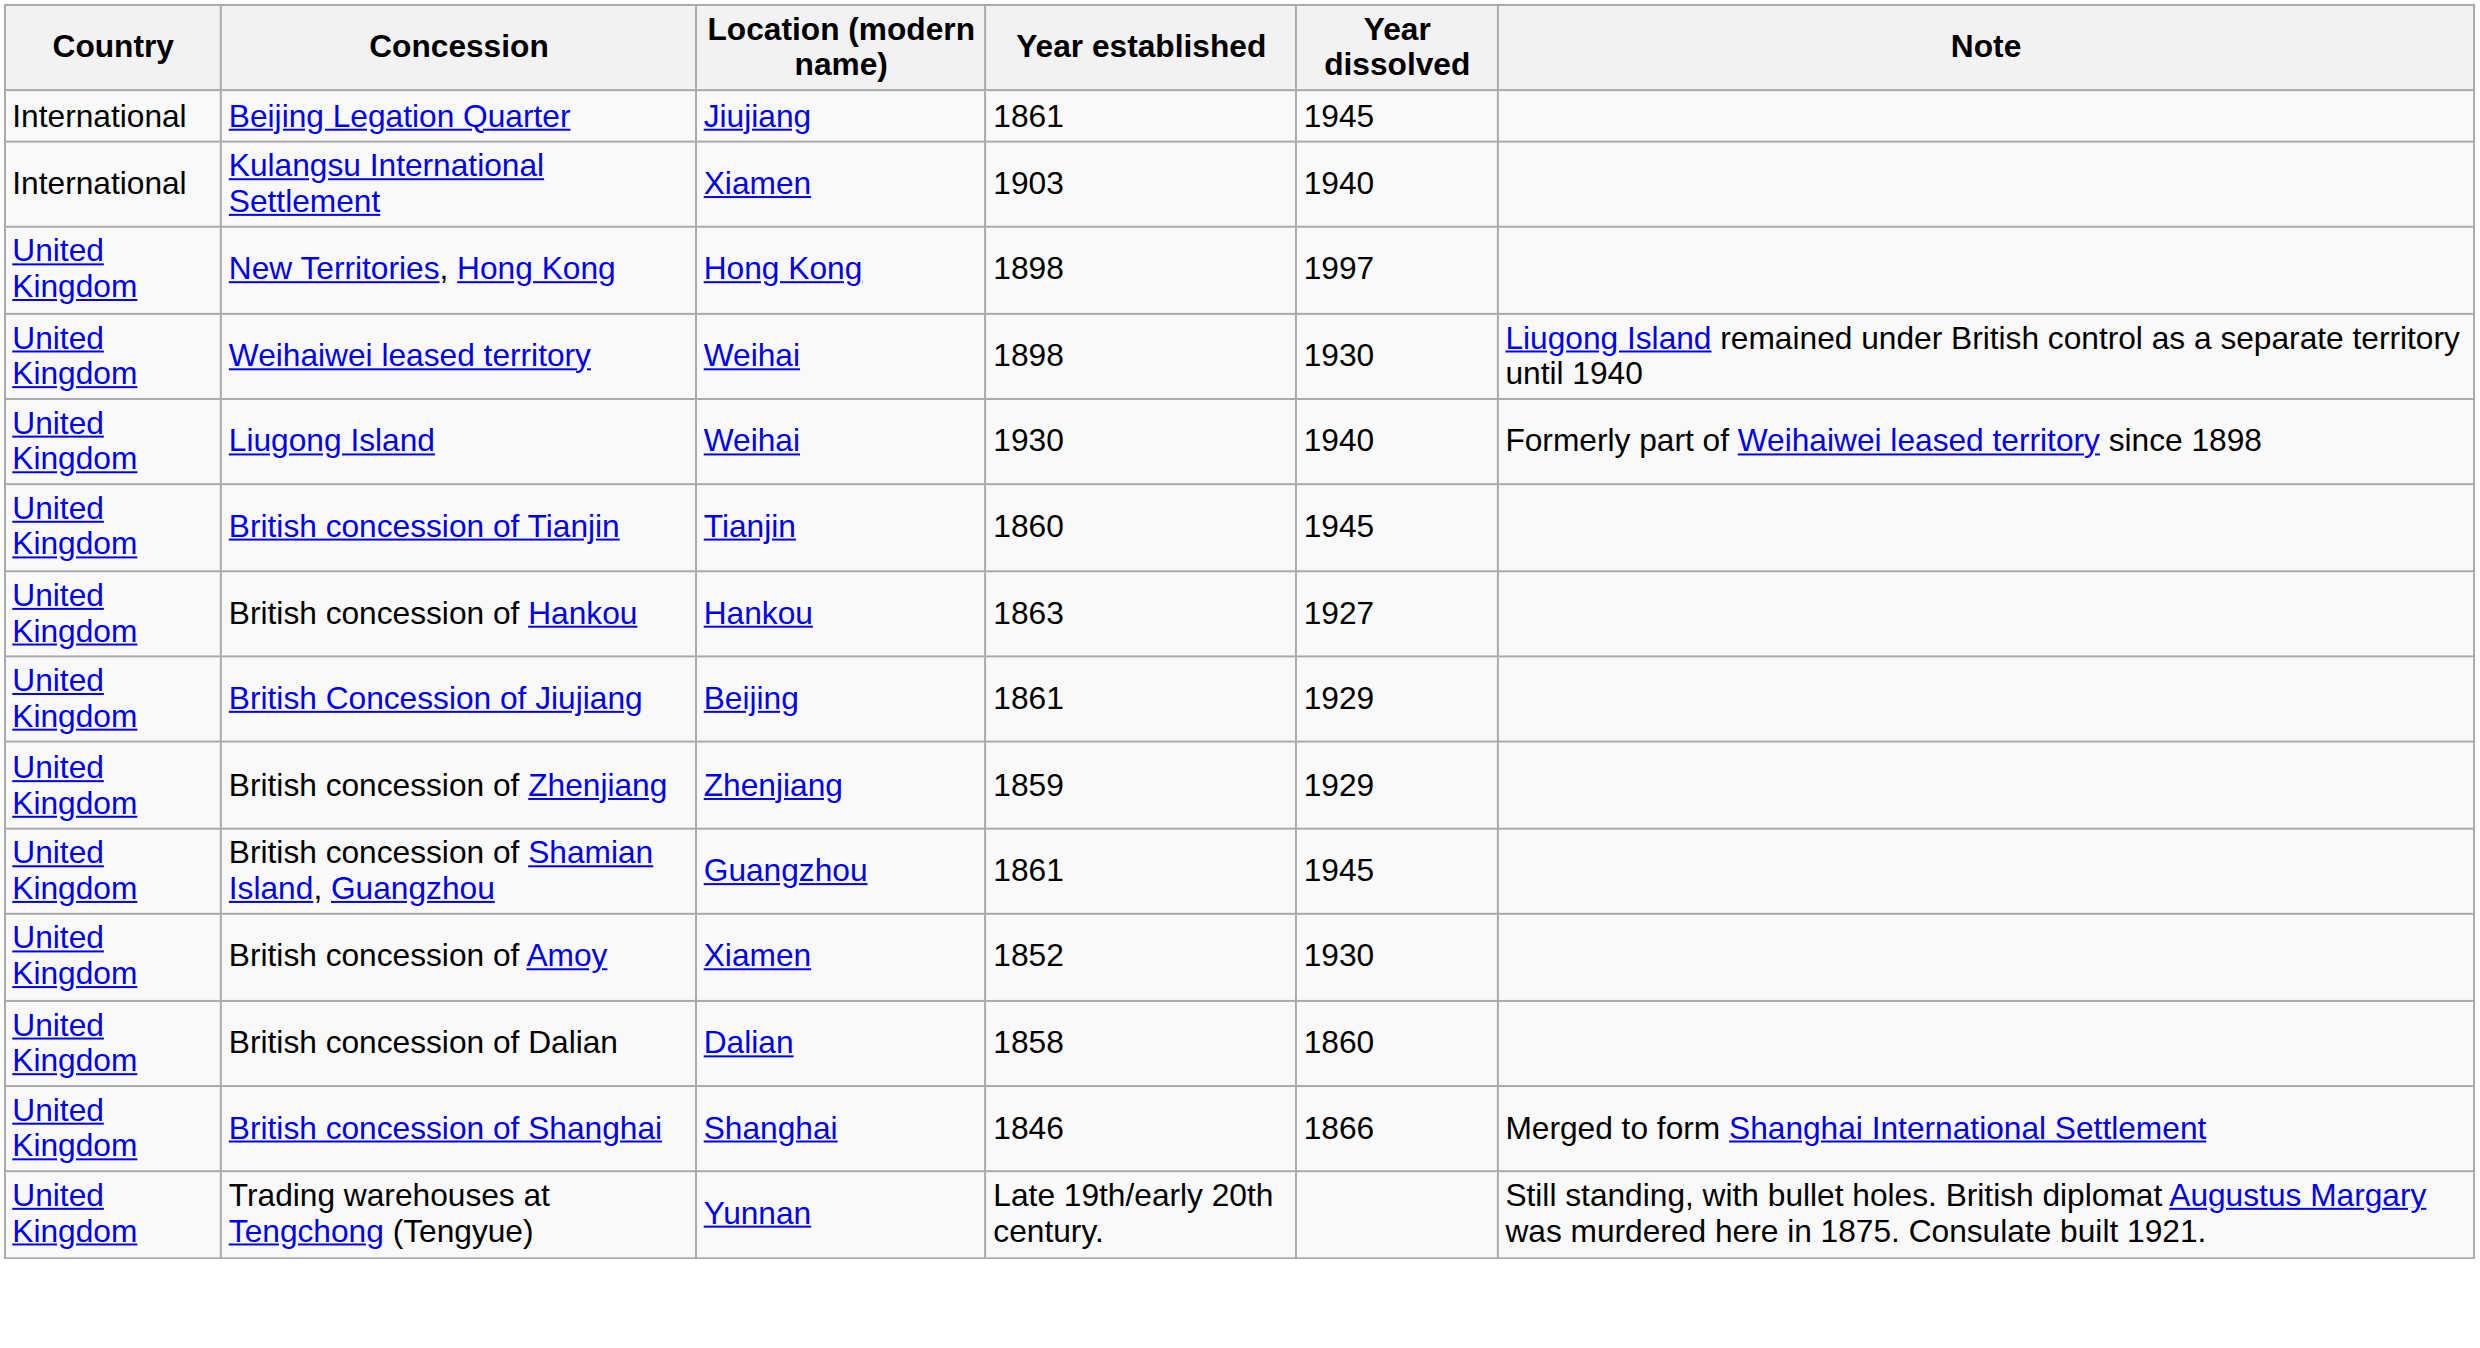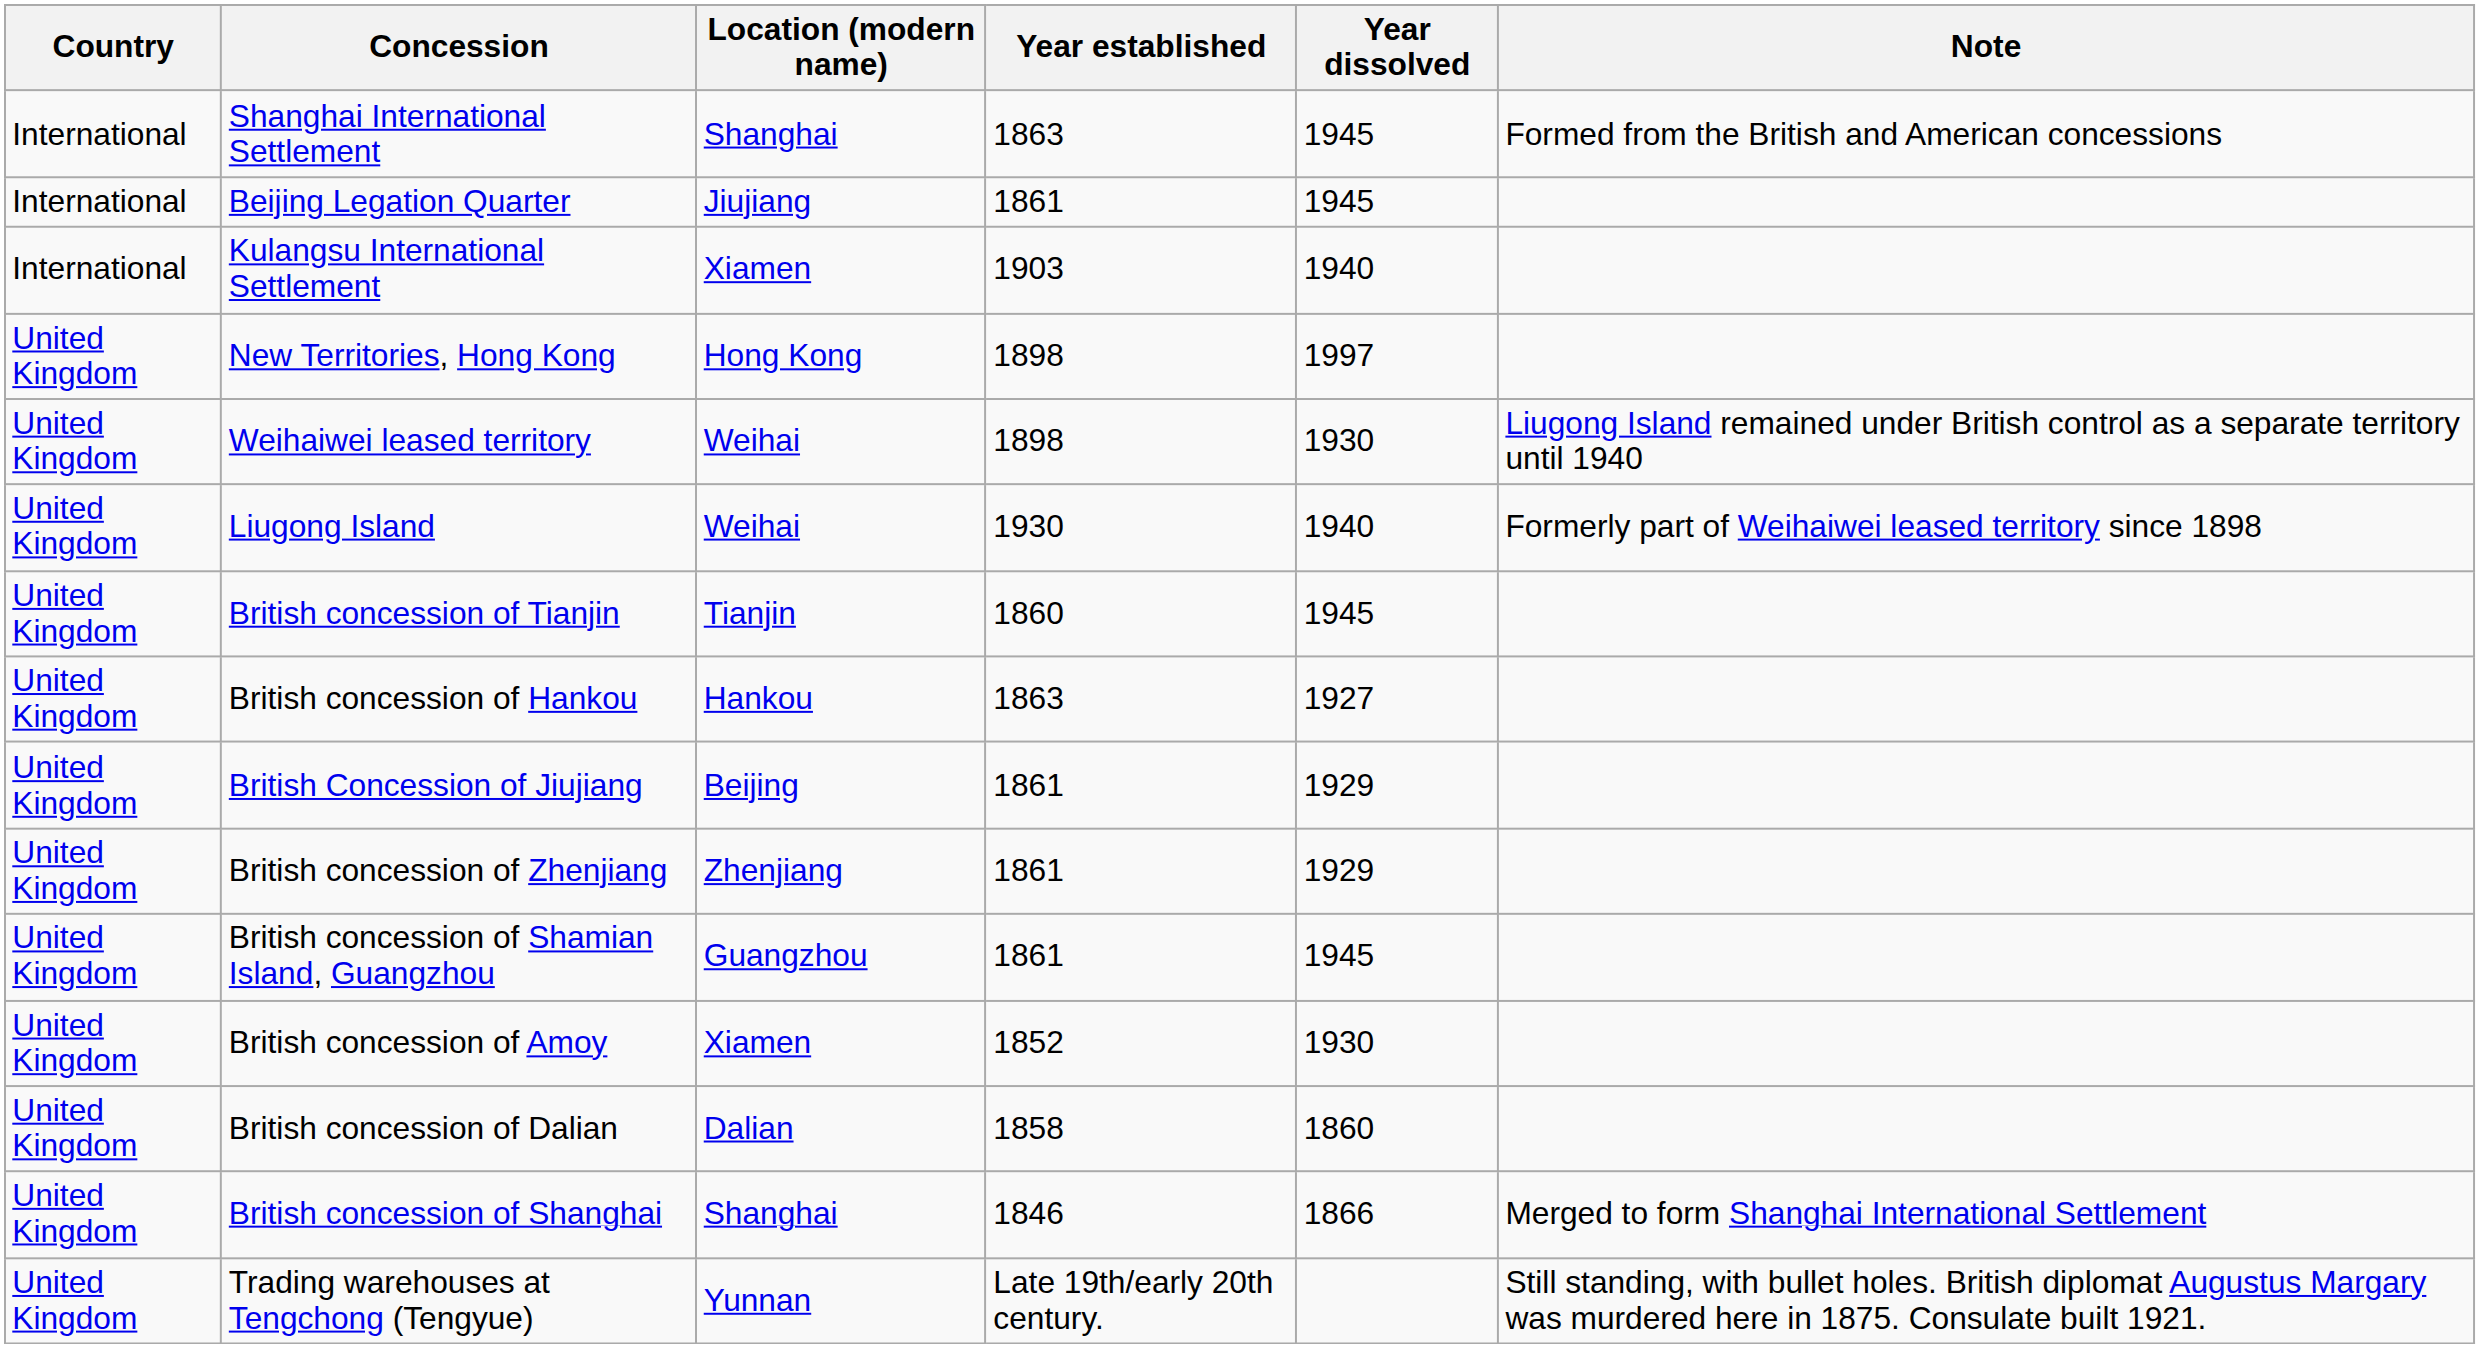 <table class="wikitable sortable">
 <tr>
 <th>Country</th>
 <th>Concession</th>
 <th>Location (modern name)</th>
 <th>Year established</th>
 <th>Year dissolved</th>
 <th>Note</th>
+</tr>
+<tr>
+<td rowspan="1">International</td>
+<td><a href='#'>Shanghai International Settlement</a></td>
+<td><a href='#'>Shanghai</a></td>
+<td>1863</td>
+<td>1945</td>
+<td>Formed from the British and American concessions</td>
 </tr>
 <tr>
 <td rowspan="1">International</td>
 <td><a href='#'>Beijing Legation Quarter</a></td>
 <td><a href='#'>Jiujiang</a></td>
 <td>1861</td>
 <td>1945</td>
 <td></td>
 </tr>
 <tr>
 <td rowspan="1">International</td>
 <td><a href='#'>Kulangsu International Settlement</a></td>
 <td><a href='#'>Xiamen</a></td>
 <td>1903</td>
 <td>1940</td>
 <td></td>
 </tr>
 <tr>
 <td rowspan="1"><a href='#'>United Kingdom</a></td>
 <td><a href='#'>New Territories</a>, <a href='#'>Hong Kong</a></td>
 <td><a href='#'>Hong Kong</a></td>
 <td>1898</td>
 <td>1997</td>
 <td></td>
 </tr>
 <tr>
 <td rowspan="1"><a href='#'>United Kingdom</a></td>
 <td><a href='#'>Weihaiwei leased territory</a></td>
 <td><a href='#'>Weihai</a></td>
 <td>1898</td>
 <td>1930</td>
 <td><a href='#'>Liugong Island</a> remained under British control as a separate territory until 1940</td>
 </tr>
 <tr>
 <td rowspan="1"><a href='#'>United Kingdom</a></td>
 <td><a href='#'>Liugong Island</a></td>
 <td><a href='#'>Weihai</a></td>
 <td>1930</td>
 <td>1940</td>
 <td>Formerly part of <a href='#'>Weihaiwei leased territory</a> since 1898</td>
 </tr>
 <tr>
 <td rowspan="1"><a href='#'>United Kingdom</a></td>
 <td><a href='#'>British concession of Tianjin</a></td>
 <td><a href='#'>Tianjin</a></td>
 <td>1860</td>
 <td>1945</td>
 <td></td>
 </tr>
 <tr>
 <td rowspan="1"><a href='#'>United Kingdom</a></td>
 <td>British concession of <a href='#'>Hankou</a></td>
 <td><a href='#'>Hankou</a></td>
 <td>1863</td>
 <td>1927</td>
 <td></td>
 </tr>
 <tr>
 <td rowspan="1"><a href='#'>United Kingdom</a></td>
 <td><a href='#'>British Concession of Jiujiang</a></td>
 <td><a href='#'>Beijing</a></td>
 <td>1861</td>
 <td>1929</td>
 <td></td>
 </tr>
 <tr>
 <td rowspan="1"><a href='#'>United Kingdom</a></td>
 <td>British concession of <a href='#'>Zhenjiang</a></td>
 <td><a href='#'>Zhenjiang</a></td>
-<td>1859</td>
+<td>1861</td>
 <td>1929</td>
 <td></td>
 </tr>
 <tr>
 <td rowspan="1"><a href='#'>United Kingdom</a></td>
 <td>British concession of <a href='#'>Shamian Island</a>, <a href='#'>Guangzhou</a></td>
 <td><a href='#'>Guangzhou</a></td>
 <td>1861</td>
 <td>1945</td>
 <td></td>
 </tr>
 <tr>
 <td rowspan="1"><a href='#'>United Kingdom</a></td>
 <td>British concession of <a href='#'>Amoy</a></td>
 <td><a href='#'>Xiamen</a></td>
 <td>1852</td>
 <td>1930</td>
 <td></td>
 </tr>
 <tr>
 <td rowspan="1"><a href='#'>United Kingdom</a></td>
 <td>British concession of Dalian</td>
 <td><a href='#'>Dalian</a></td>
 <td>1858</td>
 <td>1860</td>
 <td></td>
 </tr>
 <tr>
 <td rowspan="1"><a href='#'>United Kingdom</a></td>
 <td><a href='#'>British concession of Shanghai</a></td>
 <td><a href='#'>Shanghai</a></td>
 <td>1846</td>
 <td>1866</td>
 <td>Merged to form <a href='#'>Shanghai International Settlement</a></td>
 </tr>
 <tr>
 <td rowspan="1"><a href='#'>United Kingdom</a></td>
 <td>Trading warehouses at <a href='#'>Tengchong</a> (Tengyue)</td>
 <td><a href='#'>Yunnan</a></td>
 <td>Late 19th/early 20th century.</td>
 <td></td>
 <td>Still standing, with bullet holes. British diplomat <a href='#'>Augustus Margary</a> was murdered here in 1875. Consulate built 1921.</td>
 </tr>
 </table>
